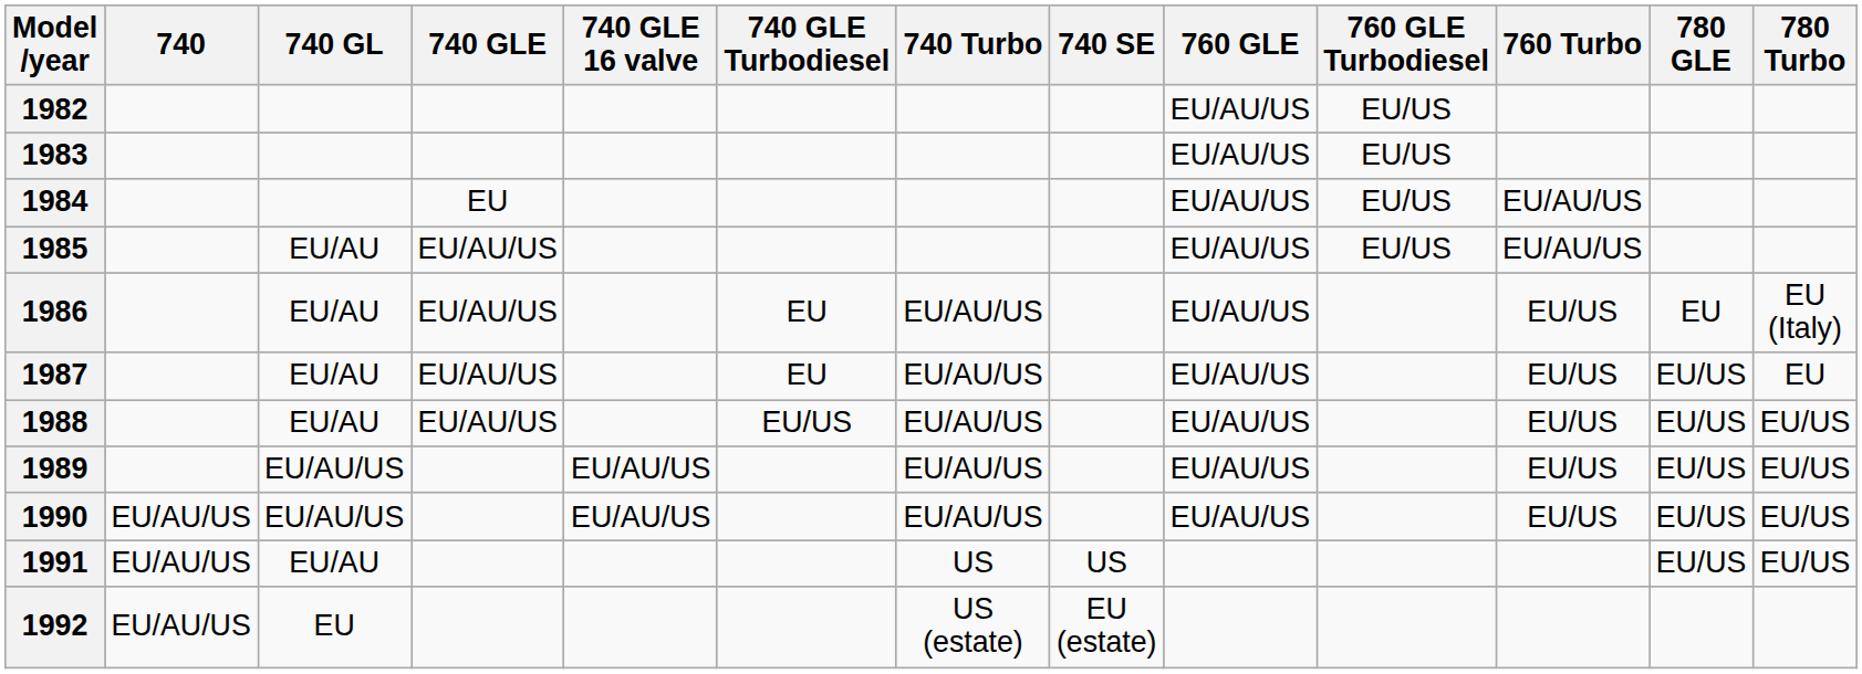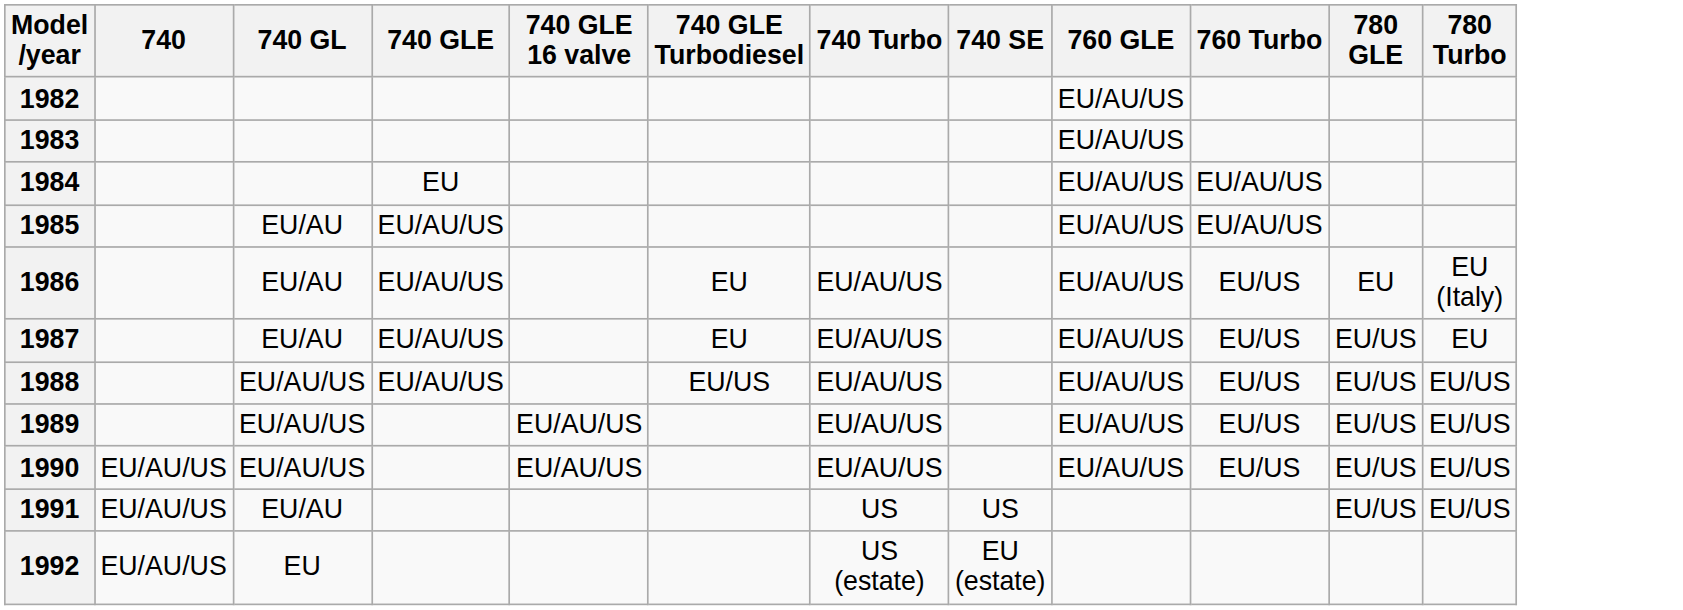 <table class="wikitable" style="text-align: center">
 <tr>
 <th>Model<br>/year</th>
 <th>740</th>
 <th>740 GL</th>
 <th>740 GLE</th>
 <th>740 GLE 16 valve</th>
 <th>740 GLE Turbodiesel</th>
 <th>740 Turbo</th>
 <th>740 SE</th>
 <th>760 GLE</th>
-<th>760 GLE Turbodiesel</th>
 <th>760 Turbo</th>
 <th>780 GLE</th>
 <th>780 Turbo</th>
 </tr>
 <tr>
 <th>1982</th>
 <td></td>
 <td></td>
 <td></td>
 <td></td>
 <td></td>
 <td></td>
 <td></td>
 <td>EU/AU/US</td>
-<td>EU/US</td>
 <td></td>
 <td></td>
 <td></td>
 </tr>
 <tr>
 <th>1983</th>
 <td></td>
 <td></td>
 <td></td>
 <td></td>
 <td></td>
 <td></td>
 <td></td>
 <td>EU/AU/US</td>
-<td>EU/US</td>
 <td></td>
 <td></td>
 <td></td>
 </tr>
 <tr>
 <th>1984</th>
 <td></td>
 <td></td>
 <td>EU</td>
 <td></td>
 <td></td>
 <td></td>
 <td></td>
 <td>EU/AU/US</td>
-<td>EU/US</td>
 <td>EU/AU/US</td>
 <td></td>
 <td></td>
 </tr>
 <tr>
 <th>1985</th>
 <td></td>
 <td>EU/AU</td>
 <td>EU/AU/US</td>
 <td></td>
 <td></td>
 <td></td>
 <td></td>
 <td>EU/AU/US</td>
-<td>EU/US</td>
 <td>EU/AU/US</td>
 <td></td>
 <td></td>
 </tr>
 <tr>
 <th>1986</th>
 <td></td>
 <td>EU/AU</td>
 <td>EU/AU/US</td>
 <td></td>
 <td>EU</td>
 <td>EU/AU/US</td>
 <td></td>
 <td>EU/AU/US</td>
-<td></td>
 <td>EU/US</td>
 <td>EU</td>
 <td>EU (Italy)</td>
 </tr>
 <tr>
 <th>1987</th>
 <td></td>
 <td>EU/AU</td>
 <td>EU/AU/US</td>
 <td></td>
 <td>EU</td>
 <td>EU/AU/US</td>
 <td></td>
 <td>EU/AU/US</td>
-<td></td>
 <td>EU/US</td>
 <td>EU/US</td>
 <td>EU</td>
 </tr>
 <tr>
 <th>1988</th>
 <td></td>
-<td>EU/AU</td>
+<td>EU/AU/US</td>
 <td>EU/AU/US</td>
 <td></td>
 <td>EU/US</td>
 <td>EU/AU/US</td>
 <td></td>
 <td>EU/AU/US</td>
-<td></td>
 <td>EU/US</td>
 <td>EU/US</td>
 <td>EU/US</td>
 </tr>
 <tr>
 <th>1989</th>
 <td></td>
 <td>EU/AU/US</td>
 <td></td>
 <td>EU/AU/US</td>
 <td></td>
 <td>EU/AU/US</td>
 <td></td>
 <td>EU/AU/US</td>
-<td></td>
 <td>EU/US</td>
 <td>EU/US</td>
 <td>EU/US</td>
 </tr>
 <tr>
 <th>1990</th>
 <td>EU/AU/US</td>
 <td>EU/AU/US</td>
 <td></td>
 <td>EU/AU/US</td>
 <td></td>
 <td>EU/AU/US</td>
 <td></td>
 <td>EU/AU/US</td>
-<td></td>
 <td>EU/US</td>
 <td>EU/US</td>
 <td>EU/US</td>
 </tr>
 <tr>
 <th>1991</th>
 <td>EU/AU/US</td>
 <td>EU/AU</td>
 <td></td>
 <td></td>
 <td></td>
 <td>US</td>
 <td>US</td>
-<td></td>
 <td></td>
 <td></td>
 <td>EU/US</td>
 <td>EU/US</td>
 </tr>
 <tr>
 <th>1992</th>
 <td>EU/AU/US</td>
 <td>EU</td>
 <td></td>
 <td></td>
 <td></td>
 <td>US (estate)</td>
 <td>EU (estate)</td>
 <td></td>
 <td></td>
 <td></td>
 <td></td>
-<td></td>
 </tr>
 </table>
